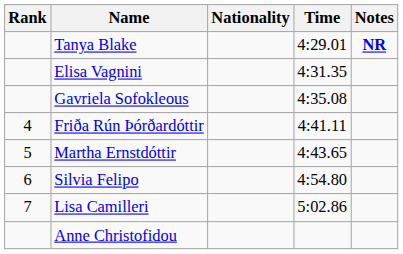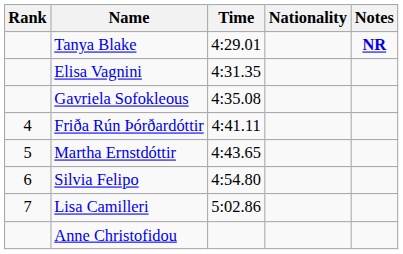 <table class="wikitable sortable" style="text-align:center; font-size:95%">
 <tr>
 <th>Rank</th>
 <th>Name</th>
+<th>Time</th>
 <th>Nationality</th>
-<th>Time</th>
 <th>Notes</th>
 </tr>
 <tr>
 <td></td>
 <td align=left><a href='#'>Tanya Blake</a></td>
+<td>4:29.01</td>
 <td align=left></td>
-<td>4:29.01</td>
 <td><strong><a href='#'>NR</a></strong></td>
 </tr>
 <tr>
 <td></td>
 <td align=left><a href='#'>Elisa Vagnini</a></td>
+<td>4:31.35</td>
 <td align=left></td>
-<td>4:31.35</td>
 <td></td>
 </tr>
 <tr>
 <td></td>
 <td align=left><a href='#'>Gavriela Sofokleous</a></td>
+<td>4:35.08</td>
 <td align=left></td>
-<td>4:35.08</td>
 <td></td>
 </tr>
 <tr>
 <td>4</td>
 <td align=left><a href='#'>Friða Rún Þórðardóttir</a></td>
+<td>4:41.11</td>
 <td align=left></td>
-<td>4:41.11</td>
 <td></td>
 </tr>
 <tr>
 <td>5</td>
 <td align=left><a href='#'>Martha Ernstdóttir</a></td>
+<td>4:43.65</td>
 <td align=left></td>
-<td>4:43.65</td>
 <td></td>
 </tr>
 <tr>
 <td>6</td>
 <td align=left><a href='#'>Silvia Felipo</a></td>
+<td>4:54.80</td>
 <td align=left></td>
-<td>4:54.80</td>
 <td></td>
 </tr>
 <tr>
 <td>7</td>
 <td align=left><a href='#'>Lisa Camilleri</a></td>
+<td>5:02.86</td>
 <td align=left></td>
-<td>5:02.86</td>
 <td></td>
 </tr>
 <tr>
 <td></td>
 <td align=left><a href='#'>Anne Christofidou</a></td>
+<td></td>
 <td align=left></td>
-<td></td>
 <td></td>
 </tr>
 </table>
